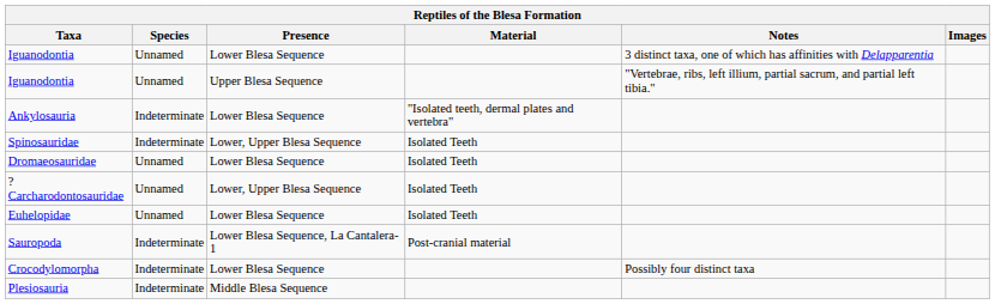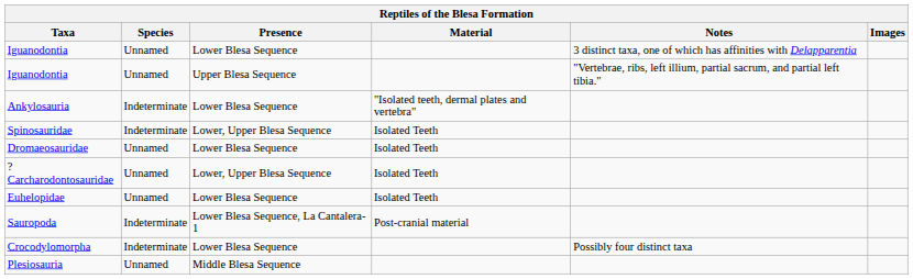 <table class="wikitable" align="center" width="100%">
 <tr>
 <th colspan="7" align="center"><strong>Reptiles of the Blesa Formation</strong></th>
 </tr>
 <tr>
 <th>Taxa</th>
 <th>Species</th>
 <th>Presence</th>
 <th>Material</th>
 <th>Notes</th>
 <th>Images</th>
 </tr>
 <tr>
 <td><a href='#'>Iguanodontia</a></td>
 <td>Unnamed</td>
 <td>Lower Blesa Sequence</td>
 <td></td>
 <td>3 distinct taxa, one of which has affinities with <em><a href='#'>Delapparentia</a></em></td>
 <td></td>
 </tr>
 <tr>
 <td><a href='#'>Iguanodontia</a></td>
 <td>Unnamed</td>
 <td>Upper Blesa Sequence</td>
 <td></td>
 <td>"Vertebrae, ribs, left illium, partial sacrum, and partial left tibia."</td>
 <td></td>
 </tr>
 <tr>
 <td><a href='#'>Ankylosauria</a></td>
 <td>Indeterminate</td>
 <td>Lower Blesa Sequence</td>
 <td>"Isolated teeth, dermal plates and vertebra"</td>
 <td></td>
 <td></td>
 </tr>
 <tr>
 <td><a href='#'>Spinosauridae</a></td>
 <td>Indeterminate</td>
 <td>Lower, Upper Blesa Sequence</td>
 <td>Isolated Teeth</td>
 <td></td>
 <td></td>
 </tr>
 <tr>
 <td><a href='#'>Dromaeosauridae</a></td>
 <td>Unnamed</td>
 <td>Lower Blesa Sequence</td>
 <td>Isolated Teeth</td>
 <td></td>
 <td></td>
 </tr>
 <tr>
 <td>?<a href='#'>Carcharodontosauridae</a></td>
 <td>Unnamed</td>
 <td>Lower, Upper Blesa Sequence</td>
 <td>Isolated Teeth</td>
 <td></td>
 <td></td>
 </tr>
 <tr>
 <td><a href='#'>Euhelopidae</a></td>
 <td>Unnamed</td>
 <td>Lower Blesa Sequence</td>
 <td>Isolated Teeth</td>
 <td></td>
 <td></td>
 </tr>
 <tr>
 <td><a href='#'>Sauropoda</a></td>
 <td>Indeterminate</td>
 <td>Lower Blesa Sequence, La Cantalera-1</td>
 <td>Post-cranial material</td>
 <td></td>
 <td></td>
 </tr>
 <tr>
 <td><a href='#'>Crocodylomorpha</a></td>
 <td>Indeterminate</td>
 <td>Lower Blesa Sequence</td>
 <td></td>
 <td>Possibly four distinct taxa</td>
 <td></td>
 </tr>
 <tr>
 <td><a href='#'>Plesiosauria</a></td>
-<td>Indeterminate</td>
+<td>Unnamed</td>
 <td>Middle Blesa Sequence</td>
 <td></td>
 <td></td>
 <td></td>
 </tr>
 </table>
